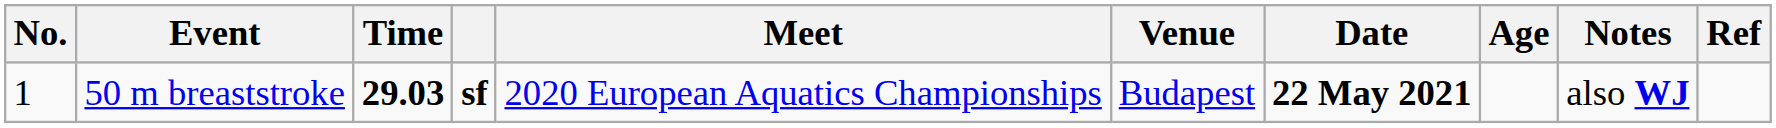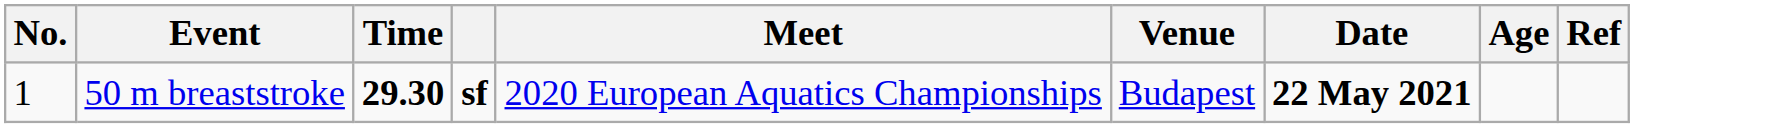 <table class="wikitable" style="font-size:100%; text-align:left;">
 <tr>
 <th>No.</th>
 <th>Event</th>
 <th>Time</th>
 <th></th>
 <th>Meet</th>
 <th>Venue</th>
 <th>Date</th>
 <th>Age</th>
-<th>Notes</th>
 <th>Ref</th>
 </tr>
 <tr>
 <td>1</td>
 <td><a href='#'>50 m breaststroke</a></td>
-<td align=center><strong>29.03</strong></td>
+<td align=center><strong>29.30</strong></td>
 <td><strong>sf</strong></td>
 <td><a href='#'>2020 European Aquatics Championships</a></td>
 <td> <a href='#'>Budapest</a></td>
 <td align=center><strong>22 May 2021</strong></td>
 <td></td>
-<td>also <strong><a href='#'>WJ</a></strong></td>
 <td></td>
 </tr>
 </table>
